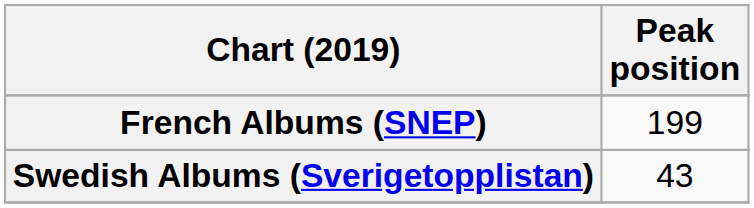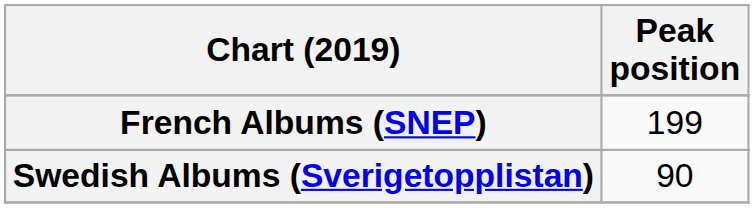 <table class="wikitable sortable plainrowheaders" style="text-align:center">
 <tr>
 <th scope="col">Chart (2019)</th>
 <th scope="col">Peak<br>position</th>
 </tr>
 <tr>
 </tr>
 <tr>
 </tr>
 <tr>
 </tr>
 <tr>
 </tr>
 <tr>
 <th scope="row">French Albums (<a href='#'>SNEP</a>)</th>
 <td>199</td>
 </tr>
 <tr>
 </tr>
 <tr>
 </tr>
 <tr>
 </tr>
 <tr>
 <th scope="row">Swedish Albums (<a href='#'>Sverigetopplistan</a>)</th>
-<td>43</td>
+<td>90</td>
 </tr>
 <tr>
 </tr>
 </table>
